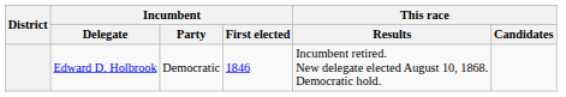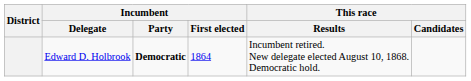 <table class=wikitable>
 <tr>
 <th rowspan=2>District</th>
 <th colspan=3>Incumbent</th>
 <th colspan=2>This race</th>
 </tr>
 <tr>
 <th>Delegate</th>
 <th>Party</th>
 <th>First elected</th>
 <th>Results</th>
 <th>Candidates</th>
 </tr>
 <tr>
 <th></th>
 <td><a href='#'>Edward D. Holbrook</a></td>
-<td>Democratic</td>
-<td><a href='#'>1846</a></td>
+<td><strong>Democratic</strong></td>
+<td><a href='#'>1864</a></td>
 <td>Incumbent retired.<br>New delegate elected August 10, 1868.<br>Democratic hold.</td>
 <td nowrap></td>
 </tr>
 </table>
